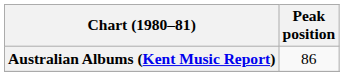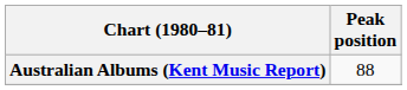 <table class="wikitable sortable plainrowheaders">
 <tr>
 <th scope="col">Chart (1980–81)</th>
 <th scope="col">Peak<br>position</th>
 </tr>
 <tr>
 <th scope="row">Australian Albums (<a href='#'>Kent Music Report</a>)</th>
-<td style="text-align:center;">86</td>
+<td style="text-align:center;">88</td>
 </tr>
 <tr>
 </tr>
 <tr>
 </tr>
 <tr>
 </tr>
 <tr>
 </tr>
 <tr>
 </tr>
 <tr>
 </tr>
 </table>
